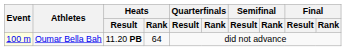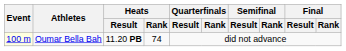 <table class="wikitable" border="1" style="font-size:90%">
 <tr>
 <th rowspan="2">Event</th>
 <th rowspan="2">Athletes</th>
 <th colspan="2">Heats</th>
 <th colspan="2">Quarterfinals</th>
 <th colspan="2">Semifinal</th>
 <th colspan="2">Final</th>
 </tr>
 <tr>
 <th>Result</th>
 <th>Rank</th>
 <th>Result</th>
 <th>Rank</th>
 <th>Result</th>
 <th>Rank</th>
 <th>Result</th>
 <th>Rank</th>
 </tr>
 <tr>
 <td style="background: lightyellow;"><a href='#'>100 m</a></td>
 <td><a href='#'>Oumar Bella Bah</a></td>
 <td align=center>11.20 <strong>PB</strong></td>
-<td align=center>64</td>
+<td align=center>74</td>
 <td align=center colspan=6>did not advance</td>
 </tr>
 </table>
